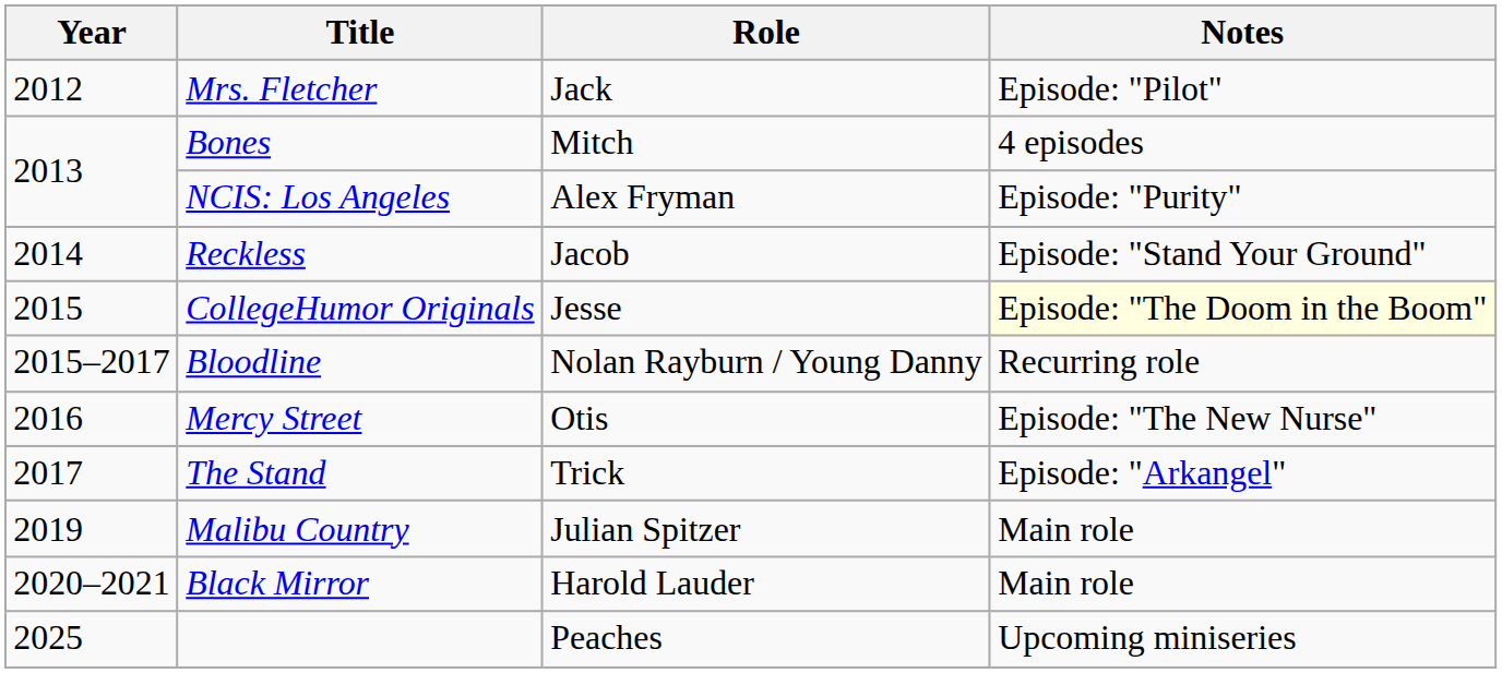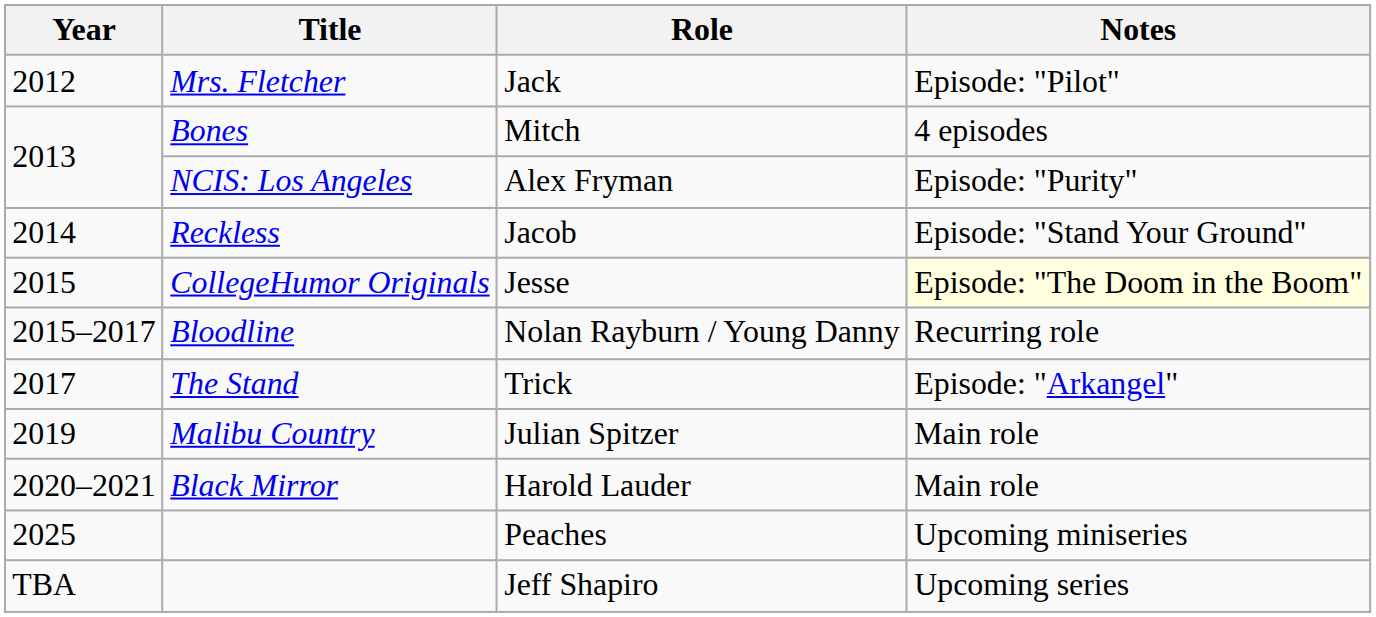 <table class="wikitable sortable">
 <tr>
 <th>Year</th>
 <th>Title</th>
 <th>Role</th>
 <th class="unsortable">Notes</th>
 </tr>
 <tr>
 <td>2012</td>
 <td><em><a href='#'>Mrs. Fletcher</a></em></td>
 <td>Jack</td>
 <td>Episode: "Pilot"</td>
 </tr>
 <tr>
 <td rowspan="2">2013</td>
 <td><em><a href='#'>Bones</a></em></td>
 <td>Mitch</td>
 <td>4 episodes</td>
 </tr>
 <tr>
 <td><em><a href='#'>NCIS: Los Angeles</a></em></td>
 <td>Alex Fryman</td>
 <td>Episode: "Purity"</td>
 </tr>
 <tr>
 <td>2014</td>
 <td><em><a href='#'>Reckless</a></em></td>
 <td>Jacob</td>
 <td>Episode: "Stand Your Ground"</td>
 </tr>
 <tr>
 <td>2015</td>
 <td><em><a href='#'>CollegeHumor Originals</a></em></td>
 <td>Jesse</td>
 <td style="background: lightyellow;">Episode: "The Doom in the Boom"</td>
 </tr>
 <tr>
 <td>2015–2017</td>
 <td><em><a href='#'>Bloodline</a></em></td>
 <td>Nolan Rayburn / Young Danny</td>
 <td>Recurring role</td>
 </tr>
 <tr>
-<td>2016</td>
-<td><em><a href='#'>Mercy Street</a></em></td>
-<td>Otis</td>
-<td>Episode: "The New Nurse"</td>
-</tr>
-<tr>
 <td>2017</td>
 <td data-sort-value="Stand, The"><em><a href='#'>The Stand</a></em></td>
 <td>Trick</td>
 <td>Episode: "<a href='#'>Arkangel</a>"</td>
 </tr>
 <tr>
 <td>2019</td>
 <td><em><a href='#'>Malibu Country</a></em></td>
 <td>Julian Spitzer</td>
 <td>Main role</td>
 </tr>
 <tr>
 <td>2020–2021</td>
 <td><em><a href='#'>Black Mirror</a></em></td>
 <td>Harold Lauder</td>
 <td>Main role</td>
 </tr>
 <tr>
 <td>2025</td>
 <td></td>
 <td>Peaches</td>
 <td>Upcoming miniseries</td>
 </tr>
+<tr>
+<td>TBA</td>
+<td></td>
+<td>Jeff Shapiro</td>
+<td>Upcoming series</td>
+</tr>
 </table>
